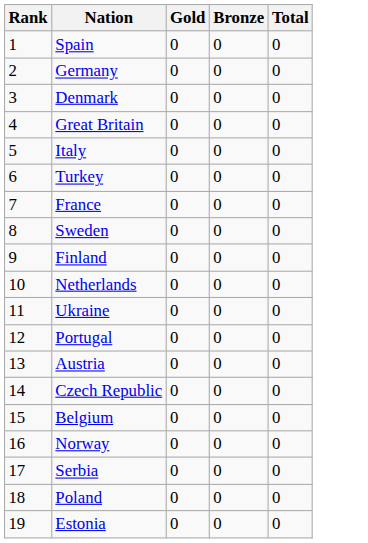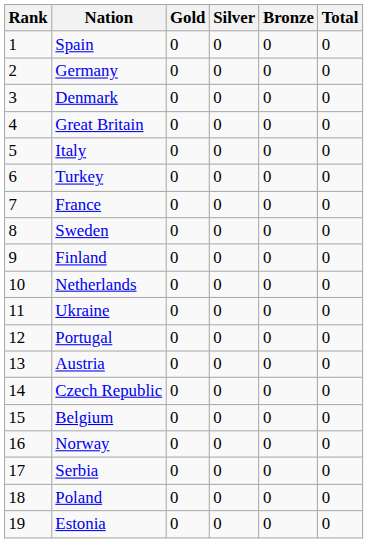 <table class="wikitable">
 <tr>
 <th>Rank</th>
 <th>Nation</th>
 <th>Gold</th>
+<th>Silver</th>
 <th>Bronze</th>
 <th>Total</th>
 </tr>
 <tr>
 <td>1</td>
 <td> <a href='#'>Spain</a></td>
+<td>0</td>
 <td>0</td>
 <td>0</td>
 <td>0</td>
 </tr>
 <tr>
 <td>2</td>
 <td> <a href='#'>Germany</a></td>
 <td>0</td>
 <td>0</td>
 <td>0</td>
+<td>0</td>
 </tr>
 <tr>
 <td>3</td>
 <td> <a href='#'>Denmark</a></td>
+<td>0</td>
 <td>0</td>
 <td>0</td>
 <td>0</td>
 </tr>
 <tr>
 <td>4</td>
 <td> <a href='#'>Great Britain</a></td>
 <td>0</td>
 <td>0</td>
 <td>0</td>
+<td>0</td>
 </tr>
 <tr>
 <td>5</td>
 <td> <a href='#'>Italy</a></td>
+<td>0</td>
 <td>0</td>
 <td>0</td>
 <td>0</td>
 </tr>
 <tr>
 <td>6</td>
 <td> <a href='#'>Turkey</a></td>
 <td>0</td>
 <td>0</td>
 <td>0</td>
+<td>0</td>
 </tr>
 <tr>
 <td>7</td>
 <td> <a href='#'>France</a></td>
+<td>0</td>
 <td>0</td>
 <td>0</td>
 <td>0</td>
 </tr>
 <tr>
 <td>8</td>
 <td> <a href='#'>Sweden</a></td>
 <td>0</td>
 <td>0</td>
 <td>0</td>
+<td>0</td>
 </tr>
 <tr>
 <td>9</td>
 <td> <a href='#'>Finland</a></td>
+<td>0</td>
 <td>0</td>
 <td>0</td>
 <td>0</td>
 </tr>
 <tr>
 <td>10</td>
 <td> <a href='#'>Netherlands</a></td>
 <td>0</td>
 <td>0</td>
 <td>0</td>
+<td>0</td>
 </tr>
 <tr>
 <td>11</td>
 <td> <a href='#'>Ukraine</a></td>
+<td>0</td>
 <td>0</td>
 <td>0</td>
 <td>0</td>
 </tr>
 <tr>
 <td>12</td>
 <td> <a href='#'>Portugal</a></td>
 <td>0</td>
 <td>0</td>
 <td>0</td>
+<td>0</td>
 </tr>
 <tr>
 <td>13</td>
 <td> <a href='#'>Austria</a></td>
+<td>0</td>
 <td>0</td>
 <td>0</td>
 <td>0</td>
 </tr>
 <tr>
 <td>14</td>
 <td> <a href='#'>Czech Republic</a></td>
 <td>0</td>
 <td>0</td>
 <td>0</td>
+<td>0</td>
 </tr>
 <tr>
 <td>15</td>
 <td> <a href='#'>Belgium</a></td>
+<td>0</td>
 <td>0</td>
 <td>0</td>
 <td>0</td>
 </tr>
 <tr>
 <td>16</td>
 <td> <a href='#'>Norway</a></td>
 <td>0</td>
 <td>0</td>
 <td>0</td>
+<td>0</td>
 </tr>
 <tr>
 <td>17</td>
 <td> <a href='#'>Serbia</a></td>
+<td>0</td>
 <td>0</td>
 <td>0</td>
 <td>0</td>
 </tr>
 <tr>
 <td>18</td>
 <td> <a href='#'>Poland</a></td>
 <td>0</td>
 <td>0</td>
 <td>0</td>
+<td>0</td>
 </tr>
 <tr>
 <td>19</td>
 <td> <a href='#'>Estonia</a></td>
 <td>0</td>
 <td>0</td>
 <td>0</td>
+<td>0</td>
 </tr>
 </table>
